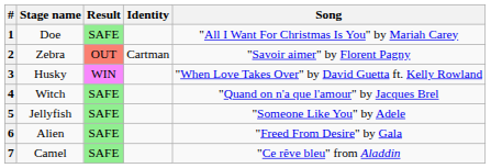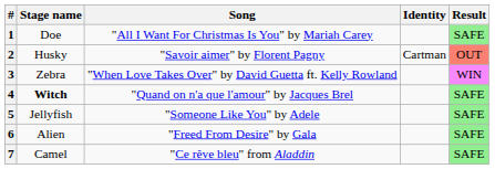 <table class="wikitable plainrowheaders" style="text-align: center;">
 <tr>
 <th>#</th>
 <th>Stage name</th>
+<th>Song</th>
+<th>Identity</th>
 <th>Result</th>
-<th>Identity</th>
-<th>Song</th>
 </tr>
 <tr>
 <th>1</th>
 <td>Doe</td>
+<td>"<a href='#'>All I Want For Christmas Is You</a>" by <a href='#'>Mariah Carey</a></td>
+<td></td>
 <td bgcolor=lightgreen>SAFE</td>
-<td></td>
-<td>"<a href='#'>All I Want For Christmas Is You</a>" by <a href='#'>Mariah Carey</a></td>
 </tr>
 <tr>
 <th>2</th>
-<td>Zebra</td>
+<td>Husky</td>
+<td>"<a href='#'>Savoir aimer</a>" by <a href='#'>Florent Pagny</a></td>
+<td>Cartman</td>
 <td bgcolor="salmon">OUT</td>
-<td>Cartman</td>
-<td>"<a href='#'>Savoir aimer</a>" by <a href='#'>Florent Pagny</a></td>
 </tr>
 <tr>
 <th>3</th>
-<td>Husky</td>
+<td>Zebra</td>
+<td>"<a href='#'>When Love Takes Over</a>" by <a href='#'>David Guetta</a> ft. <a href='#'>Kelly Rowland</a></td>
+<td></td>
 <td bgcolor="#F888FD">WIN</td>
-<td></td>
-<td>"<a href='#'>When Love Takes Over</a>" by <a href='#'>David Guetta</a> ft. <a href='#'>Kelly Rowland</a></td>
 </tr>
 <tr>
 <th>4</th>
-<td>Witch</td>
+<td><strong>Witch</strong></td>
+<td>"<a href='#'>Quand on n'a que l'amour</a>" by <a href='#'>Jacques Brel</a></td>
+<td></td>
 <td bgcolor=lightgreen>SAFE</td>
-<td></td>
-<td>"<a href='#'>Quand on n'a que l'amour</a>" by <a href='#'>Jacques Brel</a></td>
 </tr>
 <tr>
 <th>5</th>
 <td>Jellyfish</td>
+<td>"<a href='#'>Someone Like You</a>" by <a href='#'>Adele</a></td>
+<td></td>
 <td bgcolor="lightgreen">SAFE</td>
-<td></td>
-<td>"<a href='#'>Someone Like You</a>" by <a href='#'>Adele</a></td>
 </tr>
 <tr>
 <th>6</th>
 <td>Alien</td>
+<td>"<a href='#'>Freed From Desire</a>" by <a href='#'>Gala</a></td>
+<td></td>
 <td bgcolor="lightgreen">SAFE</td>
-<td></td>
-<td>"<a href='#'>Freed From Desire</a>" by <a href='#'>Gala</a></td>
 </tr>
 <tr>
 <th>7</th>
 <td>Camel</td>
+<td>"<a href='#'>Ce rêve bleu</a>" from <em><a href='#'>Aladdin</a></em></td>
+<td></td>
 <td bgcolor="lightgreen">SAFE</td>
-<td></td>
-<td>"<a href='#'>Ce rêve bleu</a>" from <em><a href='#'>Aladdin</a></em></td>
 </tr>
 </table>
